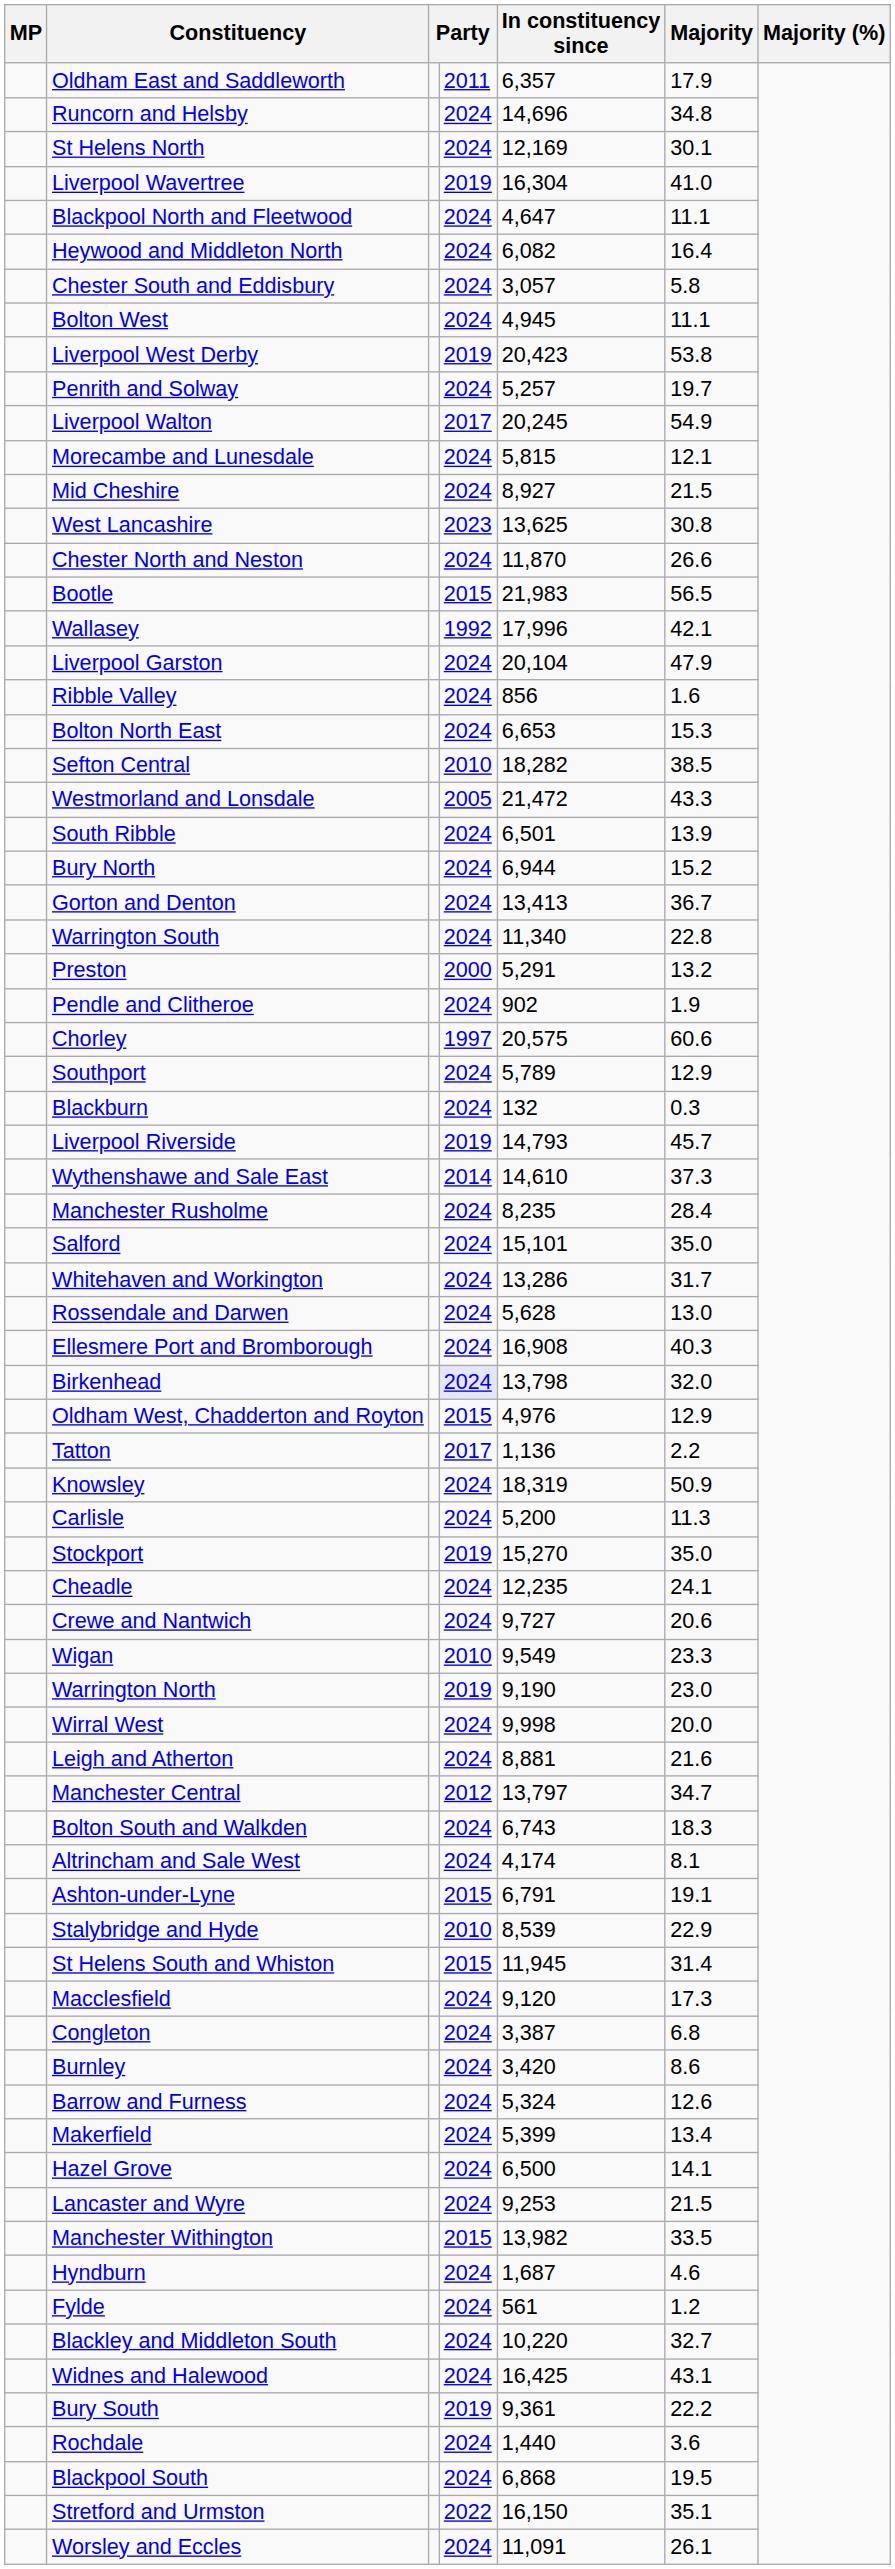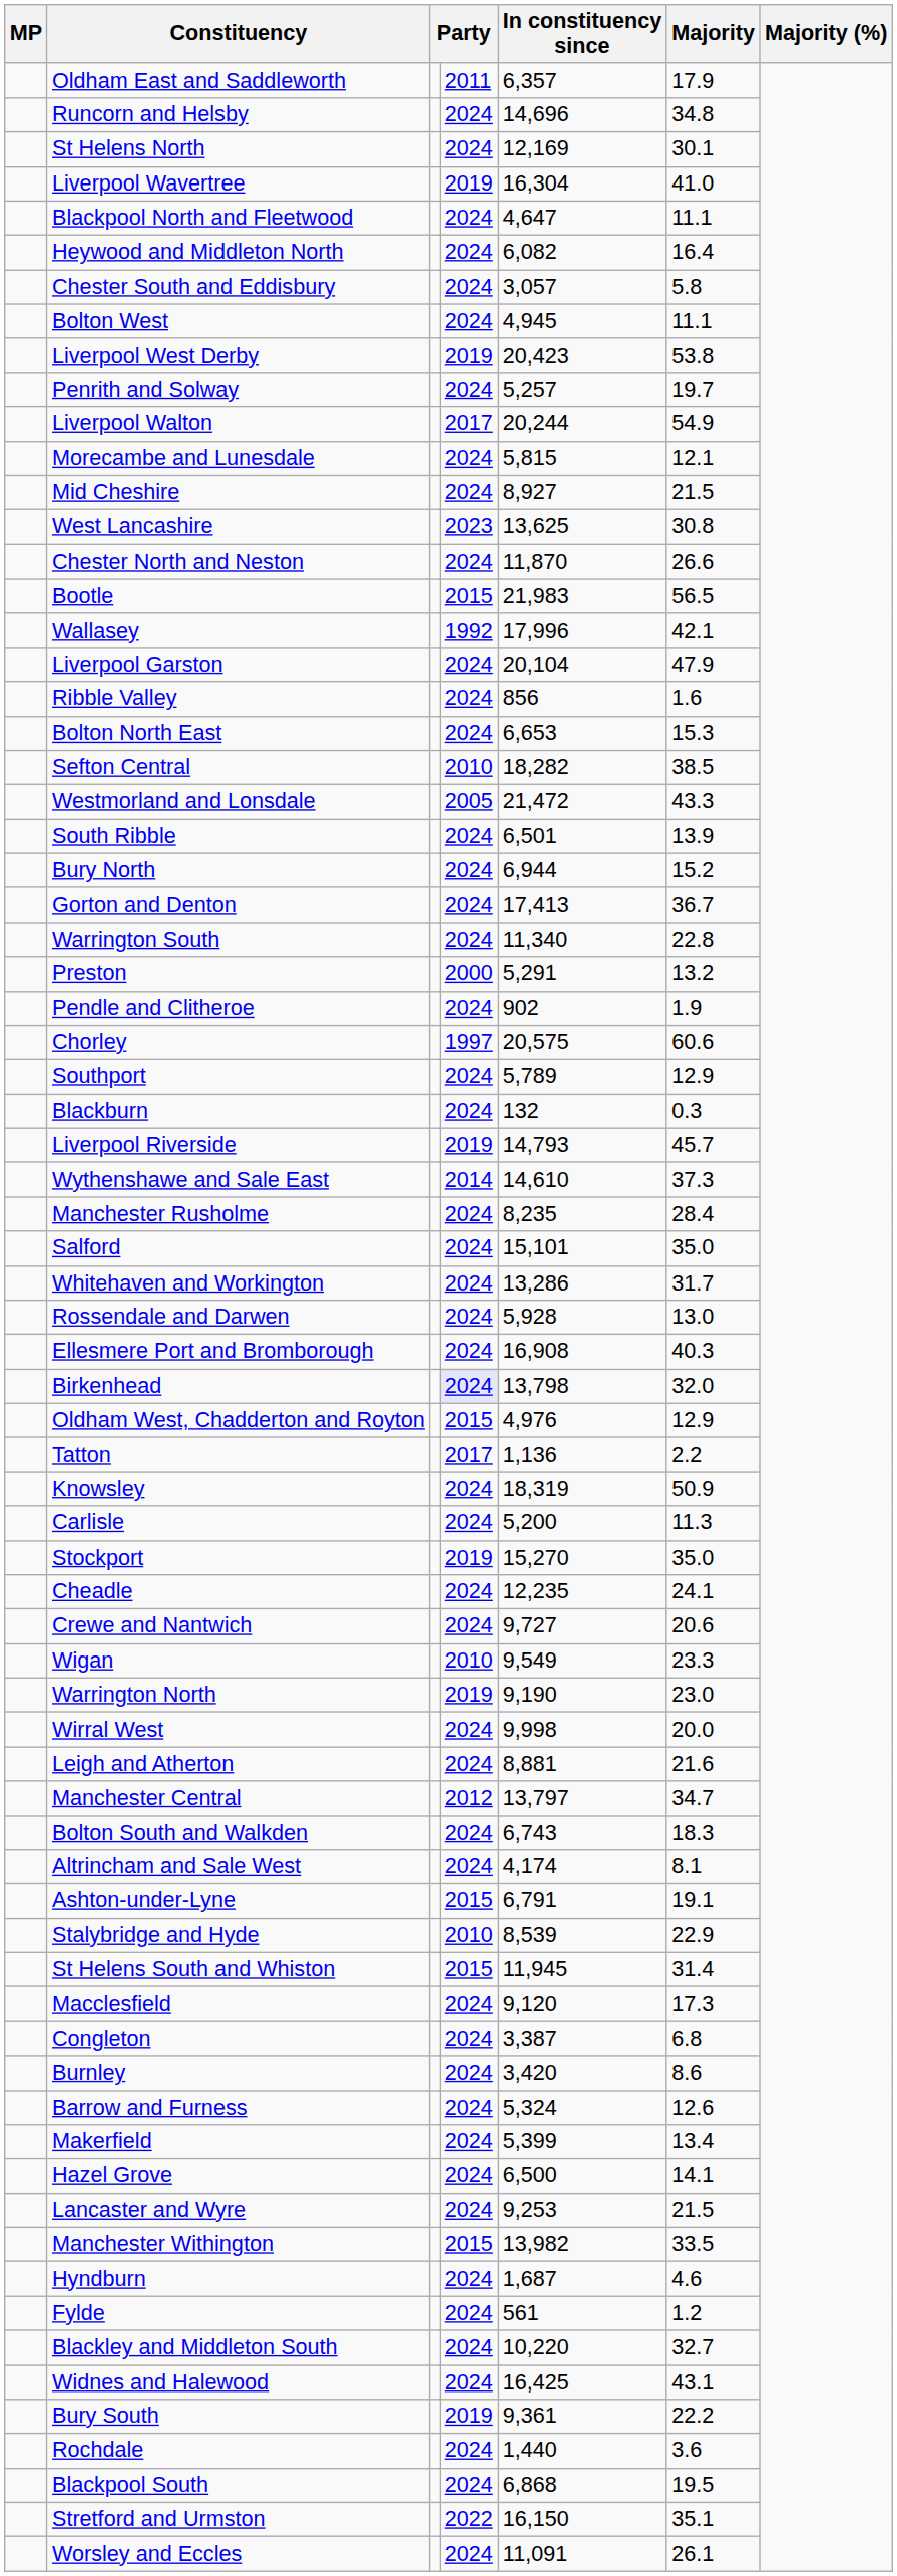 <table class="wikitable sortable">
 <tr>
 <th>MP</th>
 <th>Constituency</th>
 <th colspan="2">Party</th>
 <th>In constituency<br>since</th>
 <th>Majority</th>
 <th>Majority (%)</th>
 </tr>
 <tr>
 <td></td>
 <td><a href='#'>Oldham East and Saddleworth</a></td>
 <td></td>
 <td><a href='#'>2011</a></td>
 <td>6,357</td>
 <td>17.9</td>
 </tr>
 <tr>
 <td></td>
 <td><a href='#'>Runcorn and Helsby</a></td>
 <td></td>
 <td><a href='#'>2024</a></td>
 <td>14,696</td>
 <td>34.8</td>
 </tr>
 <tr>
 <td></td>
 <td><a href='#'>St Helens North</a></td>
 <td></td>
 <td><a href='#'>2024</a></td>
 <td>12,169</td>
 <td>30.1</td>
 </tr>
 <tr>
 <td></td>
 <td><a href='#'>Liverpool Wavertree</a></td>
 <td></td>
 <td><a href='#'>2019</a></td>
 <td>16,304</td>
 <td>41.0</td>
 </tr>
 <tr>
 <td></td>
 <td><a href='#'>Blackpool North and Fleetwood</a></td>
 <td></td>
 <td><a href='#'>2024</a></td>
 <td>4,647</td>
 <td>11.1</td>
 </tr>
 <tr>
 <td></td>
 <td><a href='#'>Heywood and Middleton North</a></td>
 <td></td>
 <td><a href='#'>2024</a></td>
 <td>6,082</td>
 <td>16.4</td>
 </tr>
 <tr>
 <td></td>
 <td><a href='#'>Chester South and Eddisbury</a></td>
 <td></td>
 <td><a href='#'>2024</a></td>
 <td>3,057</td>
 <td>5.8</td>
 </tr>
 <tr>
 <td></td>
 <td><a href='#'>Bolton West</a></td>
 <td></td>
 <td><a href='#'>2024</a></td>
 <td>4,945</td>
 <td>11.1</td>
 </tr>
 <tr>
 <td></td>
 <td><a href='#'>Liverpool West Derby</a></td>
 <td></td>
 <td><a href='#'>2019</a></td>
 <td>20,423</td>
 <td>53.8</td>
 </tr>
 <tr>
 <td></td>
 <td><a href='#'>Penrith and Solway</a></td>
 <td></td>
 <td><a href='#'>2024</a></td>
 <td>5,257</td>
 <td>19.7</td>
 </tr>
 <tr>
 <td></td>
 <td><a href='#'>Liverpool Walton</a></td>
 <td></td>
 <td><a href='#'>2017</a></td>
-<td>20,245</td>
+<td>20,244</td>
 <td>54.9</td>
 </tr>
 <tr>
 <td></td>
 <td><a href='#'>Morecambe and Lunesdale</a></td>
 <td></td>
 <td><a href='#'>2024</a></td>
 <td>5,815</td>
 <td>12.1</td>
 </tr>
 <tr>
 <td></td>
 <td><a href='#'>Mid Cheshire</a></td>
 <td></td>
 <td><a href='#'>2024</a></td>
 <td>8,927</td>
 <td>21.5</td>
 </tr>
 <tr>
 <td></td>
 <td><a href='#'>West Lancashire</a></td>
 <td></td>
 <td><a href='#'>2023</a></td>
 <td>13,625</td>
 <td>30.8</td>
 </tr>
 <tr>
 <td></td>
 <td><a href='#'>Chester North and Neston</a></td>
 <td></td>
 <td><a href='#'>2024</a></td>
 <td>11,870</td>
 <td>26.6</td>
 </tr>
 <tr>
 <td></td>
 <td><a href='#'>Bootle</a></td>
 <td></td>
 <td><a href='#'>2015</a></td>
 <td>21,983</td>
 <td>56.5</td>
 </tr>
 <tr>
 <td></td>
 <td><a href='#'>Wallasey</a></td>
 <td></td>
 <td><a href='#'>1992</a></td>
 <td>17,996</td>
 <td>42.1</td>
 </tr>
 <tr>
 <td></td>
 <td><a href='#'>Liverpool Garston</a></td>
 <td></td>
 <td><a href='#'>2024</a></td>
 <td>20,104</td>
 <td>47.9</td>
 </tr>
 <tr>
 <td></td>
 <td><a href='#'>Ribble Valley</a></td>
 <td></td>
 <td><a href='#'>2024</a></td>
 <td>856</td>
 <td>1.6</td>
 </tr>
 <tr>
 <td></td>
 <td><a href='#'>Bolton North East</a></td>
 <td></td>
 <td><a href='#'>2024</a></td>
 <td>6,653</td>
 <td>15.3</td>
 </tr>
 <tr>
 <td></td>
 <td><a href='#'>Sefton Central</a></td>
 <td></td>
 <td><a href='#'>2010</a></td>
 <td>18,282</td>
 <td>38.5</td>
 </tr>
 <tr>
 <td></td>
 <td><a href='#'>Westmorland and Lonsdale</a></td>
 <td></td>
 <td><a href='#'>2005</a></td>
 <td>21,472</td>
 <td>43.3</td>
 </tr>
 <tr>
 <td></td>
 <td><a href='#'>South Ribble</a></td>
 <td></td>
 <td><a href='#'>2024</a></td>
 <td>6,501</td>
 <td>13.9</td>
 </tr>
 <tr>
 <td></td>
 <td><a href='#'>Bury North</a></td>
 <td></td>
 <td><a href='#'>2024</a></td>
 <td>6,944</td>
 <td>15.2</td>
 </tr>
 <tr>
 <td></td>
 <td><a href='#'>Gorton and Denton</a></td>
 <td></td>
 <td><a href='#'>2024</a></td>
-<td>13,413</td>
+<td>17,413</td>
 <td>36.7</td>
 </tr>
 <tr>
 <td></td>
 <td><a href='#'>Warrington South</a></td>
 <td></td>
 <td><a href='#'>2024</a></td>
 <td>11,340</td>
 <td>22.8</td>
 </tr>
 <tr>
 <td></td>
 <td><a href='#'>Preston</a></td>
 <td></td>
 <td><a href='#'>2000</a></td>
 <td>5,291</td>
 <td>13.2</td>
 </tr>
 <tr>
 <td></td>
 <td><a href='#'>Pendle and Clitheroe</a></td>
 <td></td>
 <td><a href='#'>2024</a></td>
 <td>902</td>
 <td>1.9</td>
 </tr>
 <tr>
 <td></td>
 <td><a href='#'>Chorley</a></td>
 <td></td>
 <td><a href='#'>1997</a></td>
 <td>20,575</td>
 <td>60.6</td>
 </tr>
 <tr>
 <td></td>
 <td><a href='#'>Southport</a></td>
 <td></td>
 <td><a href='#'>2024</a></td>
 <td>5,789</td>
 <td>12.9</td>
 </tr>
 <tr>
 <td></td>
 <td><a href='#'>Blackburn</a></td>
 <td></td>
 <td><a href='#'>2024</a></td>
 <td>132</td>
 <td>0.3</td>
 </tr>
 <tr>
 <td></td>
 <td><a href='#'>Liverpool Riverside</a></td>
 <td></td>
 <td><a href='#'>2019</a></td>
 <td>14,793</td>
 <td>45.7</td>
 </tr>
 <tr>
 <td></td>
 <td><a href='#'>Wythenshawe and Sale East</a></td>
 <td></td>
 <td><a href='#'>2014</a></td>
 <td>14,610</td>
 <td>37.3</td>
 </tr>
 <tr>
 <td></td>
 <td><a href='#'>Manchester Rusholme</a></td>
 <td></td>
 <td><a href='#'>2024</a></td>
 <td>8,235</td>
 <td>28.4</td>
 </tr>
 <tr>
 <td></td>
 <td><a href='#'>Salford</a></td>
 <td></td>
 <td><a href='#'>2024</a></td>
 <td>15,101</td>
 <td>35.0</td>
 </tr>
 <tr>
 <td></td>
 <td><a href='#'>Whitehaven and Workington</a></td>
 <td></td>
 <td><a href='#'>2024</a></td>
 <td>13,286</td>
 <td>31.7</td>
 </tr>
 <tr>
 <td></td>
 <td><a href='#'>Rossendale and Darwen</a></td>
 <td></td>
 <td><a href='#'>2024</a></td>
-<td>5,628</td>
+<td>5,928</td>
 <td>13.0</td>
 </tr>
 <tr>
 <td></td>
 <td><a href='#'>Ellesmere Port and Bromborough</a></td>
 <td></td>
 <td><a href='#'>2024</a></td>
 <td>16,908</td>
 <td>40.3</td>
 </tr>
 <tr>
 <td></td>
 <td><a href='#'>Birkenhead</a></td>
 <td></td>
 <td style="background: lavender;"><a href='#'>2024</a></td>
 <td>13,798</td>
 <td>32.0</td>
 </tr>
 <tr>
 <td></td>
 <td><a href='#'>Oldham West, Chadderton and Royton</a></td>
 <td></td>
 <td><a href='#'>2015</a></td>
 <td>4,976</td>
 <td>12.9</td>
 </tr>
 <tr>
 <td></td>
 <td><a href='#'> Tatton</a></td>
 <td></td>
 <td><a href='#'>2017</a></td>
 <td>1,136</td>
 <td>2.2</td>
 </tr>
 <tr>
 <td></td>
 <td><a href='#'>Knowsley</a></td>
 <td></td>
 <td><a href='#'>2024</a></td>
 <td>18,319</td>
 <td>50.9</td>
 </tr>
 <tr>
 <td></td>
 <td><a href='#'>Carlisle</a></td>
 <td></td>
 <td><a href='#'>2024</a></td>
 <td>5,200</td>
 <td>11.3</td>
 </tr>
 <tr>
 <td></td>
 <td><a href='#'>Stockport</a></td>
 <td></td>
 <td><a href='#'>2019</a></td>
 <td>15,270</td>
 <td>35.0</td>
 </tr>
 <tr>
 <td></td>
 <td><a href='#'>Cheadle</a></td>
 <td></td>
 <td><a href='#'>2024</a></td>
 <td>12,235</td>
 <td>24.1</td>
 </tr>
 <tr>
 <td></td>
 <td><a href='#'>Crewe and Nantwich</a></td>
 <td></td>
 <td><a href='#'>2024</a></td>
 <td>9,727</td>
 <td>20.6</td>
 </tr>
 <tr>
 <td></td>
 <td><a href='#'>Wigan</a></td>
 <td></td>
 <td><a href='#'>2010</a></td>
 <td>9,549</td>
 <td>23.3</td>
 </tr>
 <tr>
 <td></td>
 <td><a href='#'>Warrington North</a></td>
 <td></td>
 <td><a href='#'>2019</a></td>
 <td>9,190</td>
 <td>23.0</td>
 </tr>
 <tr>
 <td></td>
 <td><a href='#'>Wirral West</a></td>
 <td></td>
 <td><a href='#'>2024</a></td>
 <td>9,998</td>
 <td>20.0</td>
 </tr>
 <tr>
 <td></td>
 <td><a href='#'>Leigh and Atherton</a></td>
 <td></td>
 <td><a href='#'>2024</a></td>
 <td>8,881</td>
 <td>21.6</td>
 </tr>
 <tr>
 <td></td>
 <td><a href='#'>Manchester Central</a></td>
 <td></td>
 <td><a href='#'>2012</a></td>
 <td>13,797</td>
 <td>34.7</td>
 </tr>
 <tr>
 <td></td>
 <td><a href='#'>Bolton South and Walkden</a></td>
 <td></td>
 <td><a href='#'>2024</a></td>
 <td>6,743</td>
 <td>18.3</td>
 </tr>
 <tr>
 <td></td>
 <td><a href='#'>Altrincham and Sale West</a></td>
 <td></td>
 <td><a href='#'>2024</a></td>
 <td>4,174</td>
 <td>8.1</td>
 </tr>
 <tr>
 <td></td>
 <td><a href='#'>Ashton-under-Lyne</a></td>
 <td></td>
 <td><a href='#'>2015</a></td>
 <td>6,791</td>
 <td>19.1</td>
 </tr>
 <tr>
 <td></td>
 <td><a href='#'>Stalybridge and Hyde</a></td>
 <td></td>
 <td><a href='#'>2010</a></td>
 <td>8,539</td>
 <td>22.9</td>
 </tr>
 <tr>
 <td></td>
 <td><a href='#'>St Helens South and Whiston</a></td>
 <td></td>
 <td><a href='#'>2015</a></td>
 <td>11,945</td>
 <td>31.4</td>
 </tr>
 <tr>
 <td></td>
 <td><a href='#'>Macclesfield</a></td>
 <td></td>
 <td><a href='#'>2024</a></td>
 <td>9,120</td>
 <td>17.3</td>
 </tr>
 <tr>
 <td></td>
 <td><a href='#'>Congleton</a></td>
 <td></td>
 <td><a href='#'>2024</a></td>
 <td>3,387</td>
 <td>6.8</td>
 </tr>
 <tr>
 <td></td>
 <td><a href='#'>Burnley</a></td>
 <td></td>
 <td><a href='#'>2024</a></td>
 <td>3,420</td>
 <td>8.6</td>
 </tr>
 <tr>
 <td></td>
 <td><a href='#'>Barrow and Furness</a></td>
 <td></td>
 <td><a href='#'>2024</a></td>
 <td>5,324</td>
 <td>12.6</td>
 </tr>
 <tr>
 <td></td>
 <td><a href='#'>Makerfield</a></td>
 <td></td>
 <td><a href='#'>2024</a></td>
 <td>5,399</td>
 <td>13.4</td>
 </tr>
 <tr>
 <td></td>
 <td><a href='#'>Hazel Grove</a></td>
 <td></td>
 <td><a href='#'>2024</a></td>
 <td>6,500</td>
 <td>14.1</td>
 </tr>
 <tr>
 <td></td>
 <td><a href='#'>Lancaster and Wyre</a></td>
 <td></td>
 <td><a href='#'>2024</a></td>
 <td>9,253</td>
 <td>21.5</td>
 </tr>
 <tr>
 <td></td>
 <td><a href='#'>Manchester Withington</a></td>
 <td></td>
 <td><a href='#'>2015</a></td>
 <td>13,982</td>
 <td>33.5</td>
 </tr>
 <tr>
 <td></td>
 <td><a href='#'>Hyndburn</a></td>
 <td></td>
 <td><a href='#'>2024</a></td>
 <td>1,687</td>
 <td>4.6</td>
 </tr>
 <tr>
 <td></td>
 <td><a href='#'>Fylde</a></td>
 <td></td>
 <td><a href='#'>2024</a></td>
 <td>561</td>
 <td>1.2</td>
 </tr>
 <tr>
 <td></td>
 <td><a href='#'>Blackley and Middleton South</a></td>
 <td></td>
 <td><a href='#'>2024</a></td>
 <td>10,220</td>
 <td>32.7</td>
 </tr>
 <tr>
 <td></td>
 <td><a href='#'>Widnes and Halewood</a></td>
 <td></td>
 <td><a href='#'>2024</a></td>
 <td>16,425</td>
 <td>43.1</td>
 </tr>
 <tr>
 <td></td>
 <td><a href='#'>Bury South</a></td>
 <td></td>
 <td><a href='#'>2019</a></td>
 <td>9,361</td>
 <td>22.2</td>
 </tr>
 <tr>
 <td></td>
 <td><a href='#'>Rochdale</a></td>
 <td></td>
 <td><a href='#'>2024</a></td>
 <td>1,440</td>
 <td>3.6</td>
 </tr>
 <tr>
 <td></td>
 <td><a href='#'>Blackpool South</a></td>
 <td></td>
 <td><a href='#'>2024</a></td>
 <td>6,868</td>
 <td>19.5</td>
 </tr>
 <tr>
 <td></td>
 <td><a href='#'>Stretford and Urmston</a></td>
 <td></td>
 <td><a href='#'>2022</a></td>
 <td>16,150</td>
 <td>35.1</td>
 </tr>
 <tr>
 <td></td>
 <td><a href='#'>Worsley and Eccles</a></td>
 <td></td>
 <td><a href='#'>2024</a></td>
 <td>11,091</td>
 <td>26.1</td>
 </tr>
 </table>
